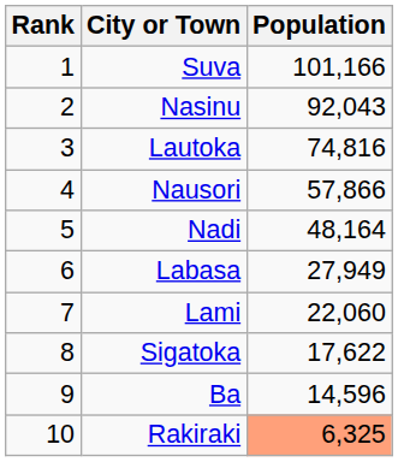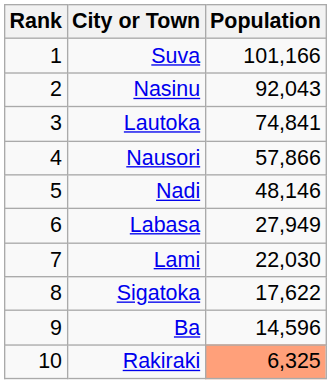 <table class="wikitable sortable" style="text-align:right;">
 <tr>
 <th><strong>Rank</strong></th>
 <th><strong>City or Town</strong></th>
 <th><strong>Population</strong></th>
 </tr>
 <tr>
 <td>1</td>
 <td><a href='#'>Suva</a></td>
 <td>101,166</td>
 </tr>
 <tr>
 <td>2</td>
 <td><a href='#'>Nasinu</a></td>
 <td>92,043</td>
 </tr>
 <tr>
 <td>3</td>
 <td><a href='#'>Lautoka</a></td>
-<td>74,816</td>
+<td>74,841</td>
 </tr>
 <tr>
 <td>4</td>
 <td><a href='#'>Nausori</a></td>
 <td>57,866</td>
 </tr>
 <tr>
 <td>5</td>
 <td><a href='#'>Nadi</a></td>
-<td>48,164</td>
+<td>48,146</td>
 </tr>
 <tr>
 <td>6</td>
 <td><a href='#'>Labasa</a></td>
 <td>27,949</td>
 </tr>
 <tr>
 <td>7</td>
 <td><a href='#'>Lami</a></td>
-<td>22,060</td>
+<td>22,030</td>
 </tr>
 <tr>
 <td>8</td>
 <td><a href='#'>Sigatoka</a></td>
 <td>17,622</td>
 </tr>
 <tr>
 <td>9</td>
 <td><a href='#'>Ba</a></td>
 <td>14,596</td>
 </tr>
 <tr>
 <td>10</td>
 <td><a href='#'>Rakiraki</a></td>
 <td style="background: lightsalmon;">6,325</td>
 </tr>
 </table>
